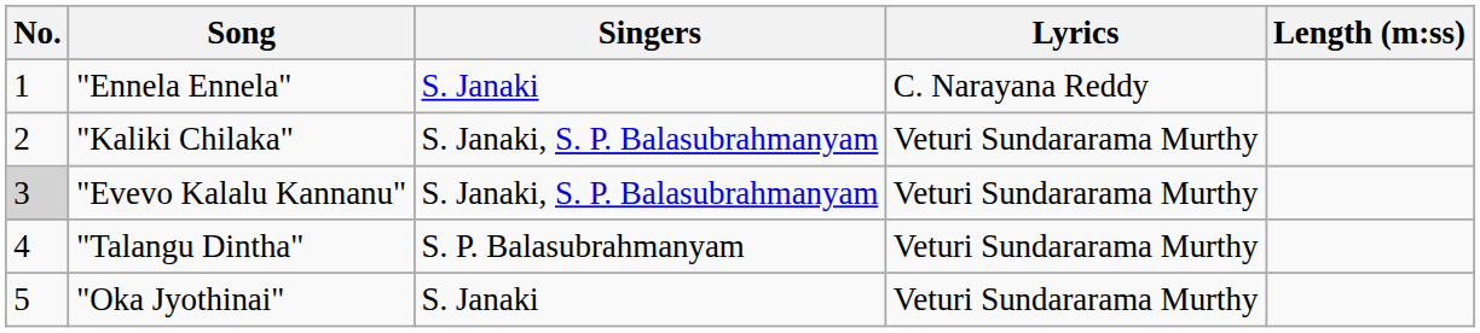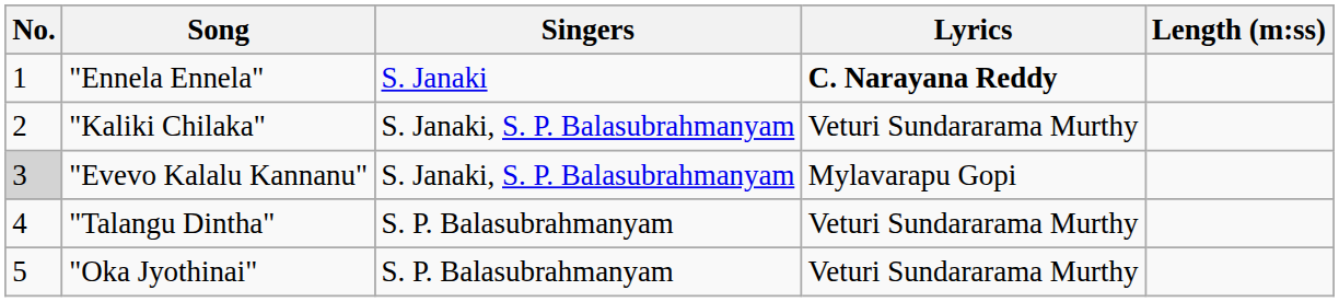 <table class="wikitable" style="font-size:95%;">
 <tr>
 <th>No.</th>
 <th>Song</th>
 <th>Singers</th>
 <th>Lyrics</th>
 <th>Length (m:ss)</th>
 </tr>
 <tr>
 <td>1</td>
 <td>"Ennela Ennela"</td>
 <td><a href='#'>S. Janaki</a></td>
-<td>C. Narayana Reddy</td>
+<td><strong>C. Narayana Reddy</strong></td>
 <td></td>
 </tr>
 <tr>
 <td>2</td>
 <td>"Kaliki Chilaka"</td>
 <td>S. Janaki, <a href='#'>S. P. Balasubrahmanyam</a></td>
 <td>Veturi Sundararama Murthy</td>
 <td></td>
 </tr>
 <tr>
 <td style="background: lightgrey;">3</td>
 <td>"Evevo Kalalu Kannanu"</td>
 <td>S. Janaki, <a href='#'>S. P. Balasubrahmanyam</a></td>
-<td>Veturi Sundararama Murthy</td>
+<td>Mylavarapu Gopi</td>
 <td></td>
 </tr>
 <tr>
 <td>4</td>
 <td>"Talangu Dintha"</td>
 <td>S. P. Balasubrahmanyam</td>
 <td>Veturi Sundararama Murthy</td>
 <td></td>
 </tr>
 <tr>
 <td>5</td>
 <td>"Oka Jyothinai"</td>
-<td>S. Janaki</td>
+<td>S. P. Balasubrahmanyam</td>
 <td>Veturi Sundararama Murthy</td>
 <td></td>
 </tr>
 </table>
